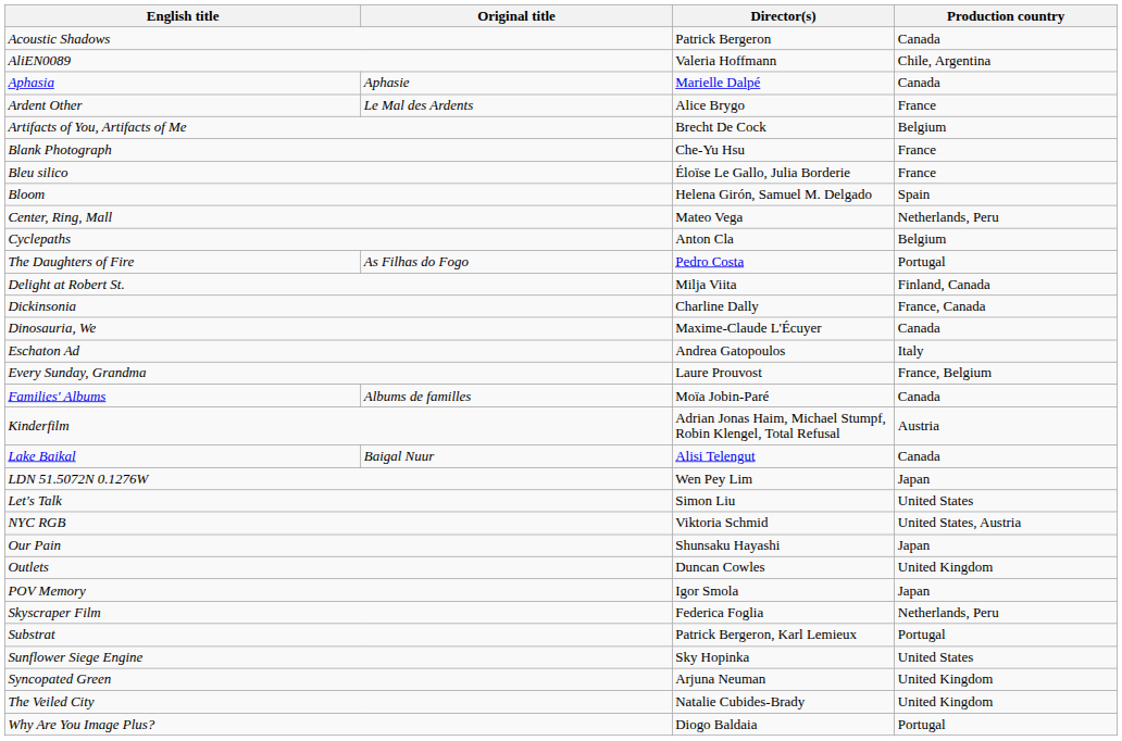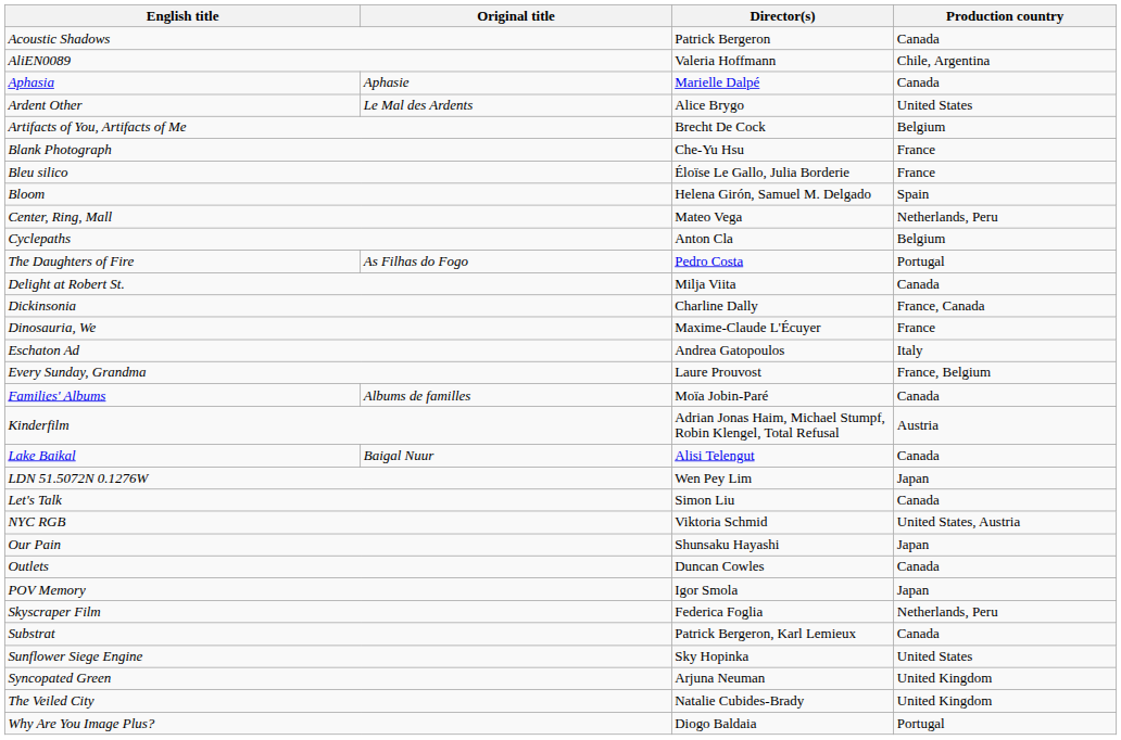 <table class="wikitable" width=100%>
 <tr>
 <th scope="col" width="32%">English title</th>
 <th scope="col" width="28%">Original title</th>
 <th scope="col" width="20%">Director(s)</th>
 <th scope="col" width="20%">Production country</th>
 </tr>
 <tr>
 <td colspan=2><em>Acoustic Shadows</em></td>
 <td>Patrick Bergeron</td>
 <td>Canada</td>
 </tr>
 <tr>
 <td colspan=2><em>AliEN0089</em></td>
 <td>Valeria Hoffmann</td>
 <td>Chile, Argentina</td>
 </tr>
 <tr>
 <td><em><a href='#'>Aphasia</a></em></td>
 <td><em>Aphasie</em></td>
 <td><a href='#'>Marielle Dalpé</a></td>
 <td>Canada</td>
 </tr>
 <tr>
 <td><em>Ardent Other</em></td>
 <td><em>Le Mal des Ardents</em></td>
 <td>Alice Brygo</td>
-<td>France</td>
+<td>United States</td>
 </tr>
 <tr>
 <td colspan=2><em>Artifacts of You, Artifacts of Me</em></td>
 <td>Brecht De Cock</td>
 <td>Belgium</td>
 </tr>
 <tr>
 <td colspan=2><em>Blank Photograph</em></td>
 <td>Che-Yu Hsu</td>
 <td>France</td>
 </tr>
 <tr>
 <td colspan=2><em>Bleu silico</em></td>
 <td>Éloïse Le Gallo, Julia Borderie</td>
 <td>France</td>
 </tr>
 <tr>
 <td colspan=2><em>Bloom</em></td>
 <td>Helena Girón, Samuel M. Delgado</td>
 <td>Spain</td>
 </tr>
 <tr>
 <td colspan=2><em>Center, Ring, Mall</em></td>
 <td>Mateo Vega</td>
 <td>Netherlands, Peru</td>
 </tr>
 <tr>
 <td colspan=2><em>Cyclepaths</em></td>
 <td>Anton Cla</td>
 <td>Belgium</td>
 </tr>
 <tr>
 <td><em>The Daughters of Fire</em></td>
 <td><em>As Filhas do Fogo</em></td>
 <td><a href='#'>Pedro Costa</a></td>
 <td>Portugal</td>
 </tr>
 <tr>
 <td colspan=2><em>Delight at Robert St.</em></td>
 <td>Milja Viita</td>
-<td>Finland, Canada</td>
+<td>Canada</td>
 </tr>
 <tr>
 <td colspan=2><em>Dickinsonia</em></td>
 <td>Charline Dally</td>
 <td>France, Canada</td>
 </tr>
 <tr>
 <td colspan=2><em>Dinosauria, We</em></td>
 <td>Maxime-Claude L'Écuyer</td>
-<td>Canada</td>
+<td>France</td>
 </tr>
 <tr>
 <td colspan=2><em>Eschaton Ad</em></td>
 <td>Andrea Gatopoulos</td>
 <td>Italy</td>
 </tr>
 <tr>
 <td colspan=2><em>Every Sunday, Grandma</em></td>
 <td>Laure Prouvost</td>
 <td>France, Belgium</td>
 </tr>
 <tr>
 <td><em><a href='#'>Families' Albums</a></em></td>
 <td><em>Albums de familles</em></td>
 <td>Moïa Jobin-Paré</td>
 <td>Canada</td>
 </tr>
 <tr>
 <td colspan=2><em>Kinderfilm</em></td>
 <td>Adrian Jonas Haim, Michael Stumpf, Robin Klengel, Total Refusal</td>
 <td>Austria</td>
 </tr>
 <tr>
 <td><em><a href='#'>Lake Baikal</a></em></td>
 <td><em>Baigal Nuur</em></td>
 <td><a href='#'>Alisi Telengut</a></td>
 <td>Canada</td>
 </tr>
 <tr>
 <td colspan=2><em>LDN 51.5072N 0.1276W</em></td>
 <td>Wen Pey Lim</td>
 <td>Japan</td>
 </tr>
 <tr>
 <td colspan=2><em>Let's Talk</em></td>
 <td>Simon Liu</td>
-<td>United States</td>
+<td>Canada</td>
 </tr>
 <tr>
 <td colspan=2><em>NYC RGB</em></td>
 <td>Viktoria Schmid</td>
 <td>United States, Austria</td>
 </tr>
 <tr>
 <td colspan=2><em>Our Pain</em></td>
 <td>Shunsaku Hayashi</td>
 <td>Japan</td>
 </tr>
 <tr>
 <td colspan=2><em>Outlets</em></td>
 <td>Duncan Cowles</td>
-<td>United Kingdom</td>
+<td>Canada</td>
 </tr>
 <tr>
 <td colspan=2><em>POV Memory</em></td>
 <td>Igor Smola</td>
 <td>Japan</td>
 </tr>
 <tr>
 <td colspan=2><em>Skyscraper Film</em></td>
 <td>Federica Foglia</td>
 <td>Netherlands, Peru</td>
 </tr>
 <tr>
 <td colspan=2><em>Substrat</em></td>
 <td>Patrick Bergeron, Karl Lemieux</td>
-<td>Portugal</td>
+<td>Canada</td>
 </tr>
 <tr>
 <td colspan=2><em>Sunflower Siege Engine</em></td>
 <td>Sky Hopinka</td>
 <td>United States</td>
 </tr>
 <tr>
 <td colspan=2><em>Syncopated Green</em></td>
 <td>Arjuna Neuman</td>
 <td>United Kingdom</td>
 </tr>
 <tr>
 <td colspan=2><em>The Veiled City</em></td>
 <td>Natalie Cubides-Brady</td>
 <td>United Kingdom</td>
 </tr>
 <tr>
 <td colspan=2><em>Why Are You Image Plus?</em></td>
 <td>Diogo Baldaia</td>
 <td>Portugal</td>
 </tr>
 </table>
